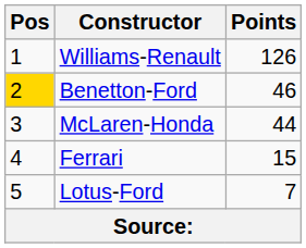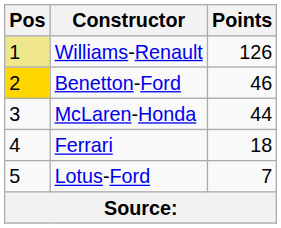 <table class="wikitable" style="font-size: 95%;">
 <tr>
 <th>Pos</th>
 <th>Constructor</th>
 <th>Points</th>
 </tr>
 <tr>
-<td>1</td>
+<td style="background: khaki;">1</td>
 <td> <a href='#'>Williams</a>-<a href='#'>Renault</a></td>
 <td align="right">126</td>
 </tr>
 <tr>
 <td style="background: gold;">2</td>
 <td> <a href='#'>Benetton</a>-<a href='#'>Ford</a></td>
 <td align="right">46</td>
 </tr>
 <tr>
 <td>3</td>
 <td> <a href='#'>McLaren</a>-<a href='#'>Honda</a></td>
 <td align="right">44</td>
 </tr>
 <tr>
 <td>4</td>
 <td> <a href='#'>Ferrari</a></td>
-<td align="right">15</td>
+<td align="right">18</td>
 </tr>
 <tr>
 <td>5</td>
 <td> <a href='#'>Lotus</a>-<a href='#'>Ford</a></td>
 <td align="right">7</td>
 </tr>
 <tr>
 <th colspan=4>Source: </th>
 </tr>
 </table>
